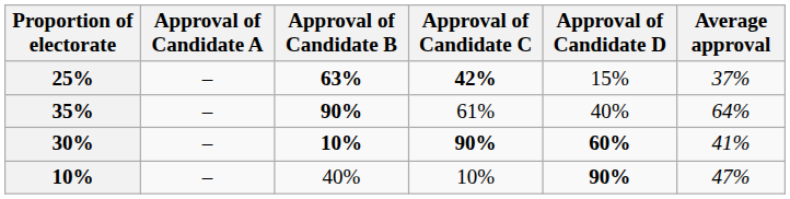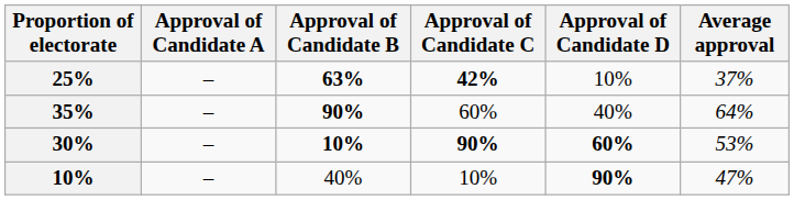 <table class="wikitable" style="text-align:center; width:600px;">
 <tr>
 <th>Proportion of electorate</th>
 <th>Approval of Candidate A</th>
 <th>Approval of Candidate B</th>
 <th>Approval of Candidate C</th>
 <th>Approval of Candidate D</th>
 <th>Average approval</th>
 </tr>
 <tr>
 <th>25%</th>
 <td>–</td>
 <td><strong>63%</strong></td>
 <td><strong>42%</strong></td>
-<td>15%</td>
+<td>10%</td>
 <td><em>37%</em></td>
 </tr>
 <tr>
 <th>35%</th>
 <td>–</td>
 <td><strong>90%</strong></td>
-<td>61%</td>
+<td>60%</td>
 <td>40%</td>
 <td><em>64%</em></td>
 </tr>
 <tr>
 <th>30%</th>
 <td>–</td>
 <td><strong>10%</strong></td>
 <td><strong>90%</strong></td>
 <td><strong>60%</strong></td>
-<td><em>41%</em></td>
+<td><em>53%</em></td>
 </tr>
 <tr>
 <th>10%</th>
 <td>–</td>
 <td>40%</td>
 <td>10%</td>
 <td><strong>90%</strong></td>
 <td><em>47%</em></td>
 </tr>
 </table>
